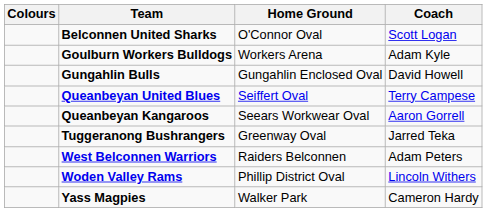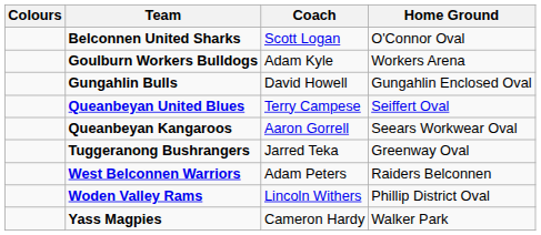 <table class="wikitable">
 <tr>
 <th>Colours</th>
 <th>Team</th>
+<th>Coach</th>
 <th>Home Ground</th>
-<th>Coach</th>
 </tr>
 <tr>
 <td></td>
 <td><strong>Belconnen United Sharks</strong></td>
+<td><a href='#'>Scott Logan</a></td>
 <td>O'Connor Oval</td>
-<td><a href='#'>Scott Logan</a></td>
 </tr>
 <tr>
 <td></td>
 <td><strong>Goulburn Workers Bulldogs</strong></td>
+<td>Adam Kyle</td>
 <td>Workers Arena</td>
-<td>Adam Kyle</td>
 </tr>
 <tr>
 <td></td>
 <td><strong>Gungahlin Bulls</strong></td>
+<td>David Howell</td>
 <td>Gungahlin Enclosed Oval</td>
-<td>David Howell</td>
 </tr>
 <tr>
 <td></td>
 <td><strong><a href='#'>Queanbeyan United Blues</a></strong></td>
+<td><a href='#'>Terry Campese</a></td>
 <td><a href='#'>Seiffert Oval</a></td>
-<td><a href='#'>Terry Campese</a></td>
 </tr>
 <tr>
 <td></td>
 <td><strong>Queanbeyan Kangaroos</strong></td>
+<td><a href='#'>Aaron Gorrell</a></td>
 <td>Seears Workwear Oval</td>
-<td><a href='#'>Aaron Gorrell</a></td>
 </tr>
 <tr>
 <td></td>
 <td><strong>Tuggeranong Bushrangers</strong></td>
+<td>Jarred Teka</td>
 <td>Greenway Oval</td>
-<td>Jarred Teka</td>
 </tr>
 <tr>
 <td></td>
 <td><strong><a href='#'>West Belconnen Warriors</a></strong></td>
+<td>Adam Peters</td>
 <td>Raiders Belconnen</td>
-<td>Adam Peters</td>
 </tr>
 <tr>
 <td></td>
 <td><strong><a href='#'>Woden Valley Rams</a></strong></td>
+<td><a href='#'>Lincoln Withers</a></td>
 <td>Phillip District Oval</td>
-<td><a href='#'>Lincoln Withers</a></td>
 </tr>
 <tr>
 <td></td>
 <td><strong>Yass Magpies</strong></td>
+<td>Cameron Hardy</td>
 <td>Walker Park</td>
-<td>Cameron Hardy</td>
 </tr>
 </table>
